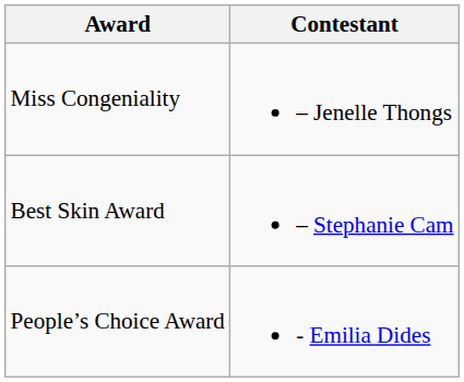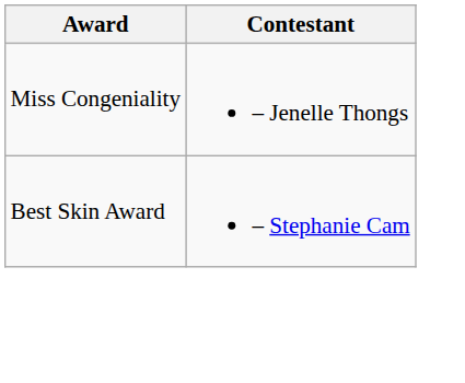 <table class="wikitable sortable" style="font-size: 95%;">
 <tr>
 <th>Award</th>
 <th>Contestant</th>
 </tr>
 <tr>
 <td>Miss Congeniality</td>
 <td><br><ul><li> – Jenelle Thongs</li></ul></td>
 </tr>
 <tr>
 <td>Best Skin Award</td>
 <td><br><ul><li> – <a href='#'>Stephanie Cam</a></li></ul></td>
 </tr>
-<tr>
-<td>People’s Choice Award</td>
-<td><br><ul><li> - <a href='#'>Emilia Dides</a></li></ul></td>
-</tr>
 </table>
